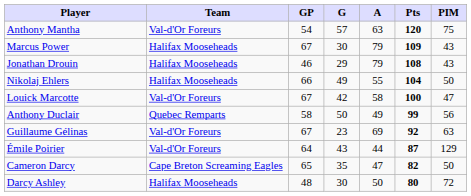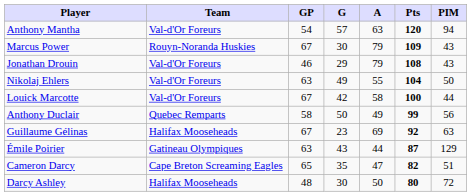 <table class="wikitable" style="text-align:center">
 <tr>
 <th style="background:#ddf; width:30%;">Player</th>
 <th style="background:#ddf; width:30%;">Team</th>
 <th style="background:#ddf; width:7.5%;">GP</th>
 <th style="background:#ddf; width:7.5%;">G</th>
 <th style="background:#ddf; width:7.5%;">A</th>
 <th style="background:#ddf; width:7.5%;">Pts</th>
 <th style="background:#ddf; width:7.5%;">PIM</th>
 </tr>
 <tr>
 <td align=left><a href='#'>Anthony Mantha</a></td>
 <td align=left><a href='#'>Val-d'Or Foreurs</a></td>
 <td>54</td>
 <td>57</td>
 <td>63</td>
 <td><strong>120</strong></td>
-<td>75</td>
+<td>94</td>
 </tr>
 <tr>
 <td align=left><a href='#'>Marcus Power</a></td>
-<td align=left><a href='#'>Halifax Mooseheads</a></td>
+<td align=left><a href='#'>Rouyn-Noranda Huskies</a></td>
 <td>67</td>
 <td>30</td>
 <td>79</td>
 <td><strong>109</strong></td>
 <td>43</td>
 </tr>
 <tr>
 <td align=left><a href='#'>Jonathan Drouin</a></td>
-<td align=left><a href='#'>Halifax Mooseheads</a></td>
+<td align=left><a href='#'>Val-d'Or Foreurs</a></td>
 <td>46</td>
 <td>29</td>
 <td>79</td>
 <td><strong>108</strong></td>
 <td>43</td>
 </tr>
 <tr>
 <td align=left><a href='#'>Nikolaj Ehlers</a></td>
-<td align=left><a href='#'>Halifax Mooseheads</a></td>
-<td>66</td>
+<td align=left><a href='#'>Val-d'Or Foreurs</a></td>
+<td>63</td>
 <td>49</td>
 <td>55</td>
 <td><strong>104</strong></td>
 <td>50</td>
 </tr>
 <tr>
 <td align=left><a href='#'>Louick Marcotte</a></td>
 <td align=left><a href='#'>Val-d'Or Foreurs</a></td>
 <td>67</td>
 <td>42</td>
 <td>58</td>
 <td><strong>100</strong></td>
-<td>47</td>
+<td>44</td>
 </tr>
 <tr>
 <td align=left><a href='#'>Anthony Duclair</a></td>
 <td align=left><a href='#'>Quebec Remparts</a></td>
 <td>58</td>
 <td>50</td>
 <td>49</td>
 <td><strong>99</strong></td>
 <td>56</td>
 </tr>
 <tr>
 <td align=left><a href='#'>Guillaume Gélinas</a></td>
-<td align=left><a href='#'>Val-d'Or Foreurs</a></td>
+<td align=left><a href='#'>Halifax Mooseheads</a></td>
 <td>67</td>
 <td>23</td>
 <td>69</td>
 <td><strong>92</strong></td>
 <td>63</td>
 </tr>
 <tr>
 <td align=left><a href='#'>Émile Poirier</a></td>
-<td align=left><a href='#'>Val-d'Or Foreurs</a></td>
-<td>64</td>
+<td align=left><a href='#'>Gatineau Olympiques</a></td>
+<td>63</td>
 <td>43</td>
 <td>44</td>
 <td><strong>87</strong></td>
 <td>129</td>
 </tr>
 <tr>
 <td align=left><a href='#'>Cameron Darcy</a></td>
 <td align=left><a href='#'>Cape Breton Screaming Eagles</a></td>
 <td>65</td>
 <td>35</td>
 <td>47</td>
 <td><strong>82</strong></td>
-<td>50</td>
+<td>51</td>
 </tr>
 <tr>
 <td align=left><a href='#'>Darcy Ashley</a></td>
 <td align=left><a href='#'>Halifax Mooseheads</a></td>
 <td>48</td>
 <td>30</td>
 <td>50</td>
 <td><strong>80</strong></td>
 <td>72</td>
 </tr>
 </table>
